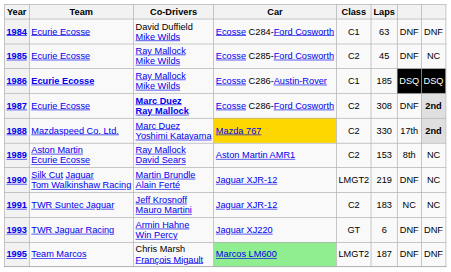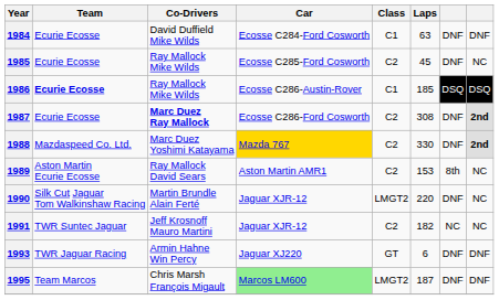 <table class="wikitable" style="text-align:center; font-size:90%">
 <tr>
 <th>Year</th>
 <th>Team</th>
 <th>Co-Drivers</th>
 <th>Car</th>
 <th>Class</th>
 <th>Laps</th>
 <th></th>
 <th></th>
 </tr>
 <tr>
 <th><a href='#'>1984</a></th>
 <td align="left" nowrap> <a href='#'>Ecurie Ecosse</a></td>
 <td align="left" nowrap> David Duffield<br> <a href='#'>Mike Wilds</a></td>
 <td align="left" nowrap><a href='#'>Ecosse</a> C284-<a href='#'>Ford Cosworth</a></td>
 <td>C1</td>
 <td>63</td>
 <td>DNF</td>
 <td>DNF</td>
 </tr>
 <tr>
 <th><a href='#'>1985</a></th>
 <td align="left" nowrap> <a href='#'>Ecurie Ecosse</a></td>
 <td align="left" nowrap> <a href='#'>Ray Mallock</a><br> <a href='#'>Mike Wilds</a></td>
 <td align="left" nowrap><a href='#'>Ecosse</a> C285-<a href='#'>Ford Cosworth</a></td>
 <td>C2</td>
 <td>45</td>
 <td>DNF</td>
 <td>NC</td>
 </tr>
 <tr>
 <th><a href='#'>1986</a></th>
 <td align="left" nowrap><strong> <a href='#'>Ecurie Ecosse</a></strong></td>
 <td align="left" nowrap> <a href='#'>Ray Mallock</a><br> <a href='#'>Mike Wilds</a></td>
 <td align="left" nowrap><a href='#'>Ecosse</a> C286-<a href='#'>Austin-Rover</a></td>
 <td>C1</td>
 <td>185</td>
 <td style="background:#000; color:#fff;"><span>DSQ</span></td>
 <td style="background:#000; color:#fff;"><span>DSQ</span></td>
 </tr>
 <tr>
 <th><a href='#'>1987</a></th>
 <td align="left" nowrap> <a href='#'>Ecurie Ecosse</a></td>
 <td align="left" nowrap><strong> <a href='#'>Marc Duez</a><br> <a href='#'>Ray Mallock</a></strong></td>
 <td align="left" nowrap><a href='#'>Ecosse</a> C286-<a href='#'>Ford Cosworth</a></td>
 <td>C2</td>
 <td>308</td>
 <td>DNF</td>
 <td style="background:#DFDFDF;"><strong>2nd</strong></td>
 </tr>
 <tr>
 <th><a href='#'>1988</a></th>
 <td align="left" nowrap> <a href='#'>Mazdaspeed Co. Ltd.</a></td>
 <td align="left" nowrap> <a href='#'>Marc Duez</a><br> <a href='#'>Yoshimi Katayama</a></td>
 <td align="left" nowrap style="background: gold;"><a href='#'>Mazda 767</a></td>
 <td>C2</td>
 <td>330</td>
-<td>17th</td>
+<td>DNF</td>
 <td style="background:#DFDFDF;"><strong>2nd</strong></td>
 </tr>
 <tr>
 <th><a href='#'>1989</a></th>
 <td align="left" nowrap> <a href='#'>Aston Martin</a><br> <a href='#'>Ecurie Ecosse</a></td>
 <td align="left" nowrap> <a href='#'>Ray Mallock</a><br> <a href='#'>David Sears</a></td>
 <td align="left" nowrap><a href='#'>Aston Martin AMR1</a></td>
 <td>C2</td>
 <td>153</td>
 <td>8th</td>
 <td>NC</td>
 </tr>
 <tr>
 <th><a href='#'>1990</a></th>
 <td align="left" nowrap> <a href='#'>Silk Cut</a> <a href='#'>Jaguar</a><br> <a href='#'>Tom Walkinshaw Racing</a></td>
 <td align="left" nowrap> <a href='#'>Martin Brundle</a><br> <a href='#'>Alain Ferté</a></td>
 <td align="left" nowrap><a href='#'>Jaguar XJR-12</a></td>
 <td>LMGT2</td>
-<td>219</td>
+<td>220</td>
 <td>DNF</td>
 <td>NC</td>
 </tr>
 <tr>
 <th><a href='#'>1991</a></th>
 <td align="left" nowrap> <a href='#'>TWR Suntec Jaguar</a></td>
 <td align="left" nowrap> <a href='#'>Jeff Krosnoff</a><br> <a href='#'>Mauro Martini</a></td>
 <td align="left" nowrap><a href='#'>Jaguar XJR-12</a></td>
 <td>C2</td>
-<td>183</td>
+<td>182</td>
 <td>NC</td>
 <td>NC</td>
 </tr>
 <tr>
 <th><a href='#'>1993</a></th>
 <td align="left" nowrap> <a href='#'>TWR Jaguar Racing</a></td>
 <td align="left" nowrap> <a href='#'>Armin Hahne</a><br> <a href='#'>Win Percy</a></td>
 <td align="left" nowrap><a href='#'>Jaguar XJ220</a></td>
 <td>GT</td>
 <td>6</td>
 <td>DNF</td>
 <td>DNF</td>
 </tr>
 <tr>
 <th><a href='#'>1995</a></th>
 <td align="left" nowrap> <a href='#'>Team Marcos</a></td>
 <td align="left" nowrap> Chris Marsh<br> <a href='#'>François Migault</a></td>
 <td align="left" nowrap style="background: lightgreen;"><a href='#'>Marcos LM600</a></td>
 <td>LMGT2</td>
 <td>187</td>
 <td>DNF</td>
 <td>DNF</td>
 </tr>
 <tr>
 </tr>
 </table>
